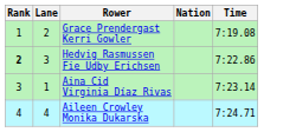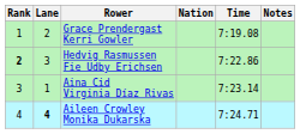 <table class="wikitable sortable" style="text-align:center">
 <tr>
 <th>Rank</th>
 <th>Lane</th>
 <th>Rower</th>
 <th>Nation</th>
 <th>Time</th>
+<th>Notes</th>
 </tr>
 <tr bgcolor=bbf3bb>
 <td>1</td>
 <td>2</td>
 <td align=left><a href='#'>Grace Prendergast</a><br><a href='#'>Kerri Gowler</a></td>
 <td align=left></td>
 <td>7:19.08</td>
+<td></td>
 </tr>
 <tr bgcolor=bbf3bb>
 <td><strong>2</strong></td>
 <td>3</td>
 <td align=left><a href='#'>Hedvig Rasmussen</a><br><a href='#'>Fie Udby Erichsen</a></td>
 <td align=left></td>
 <td>7:22.86</td>
+<td></td>
 </tr>
 <tr bgcolor=bbf3bb>
 <td>3</td>
 <td>1</td>
 <td align=left><a href='#'>Aina Cid</a><br><a href='#'>Virginia Díaz Rivas</a></td>
 <td align=left></td>
 <td>7:23.14</td>
+<td></td>
 </tr>
 <tr bgcolor=bbf9ff>
 <td>4</td>
-<td>4</td>
+<td><strong>4</strong></td>
 <td align=left><a href='#'>Aileen Crowley</a><br><a href='#'>Monika Dukarska</a></td>
 <td align=left></td>
 <td>7:24.71</td>
+<td></td>
 </tr>
 </table>
